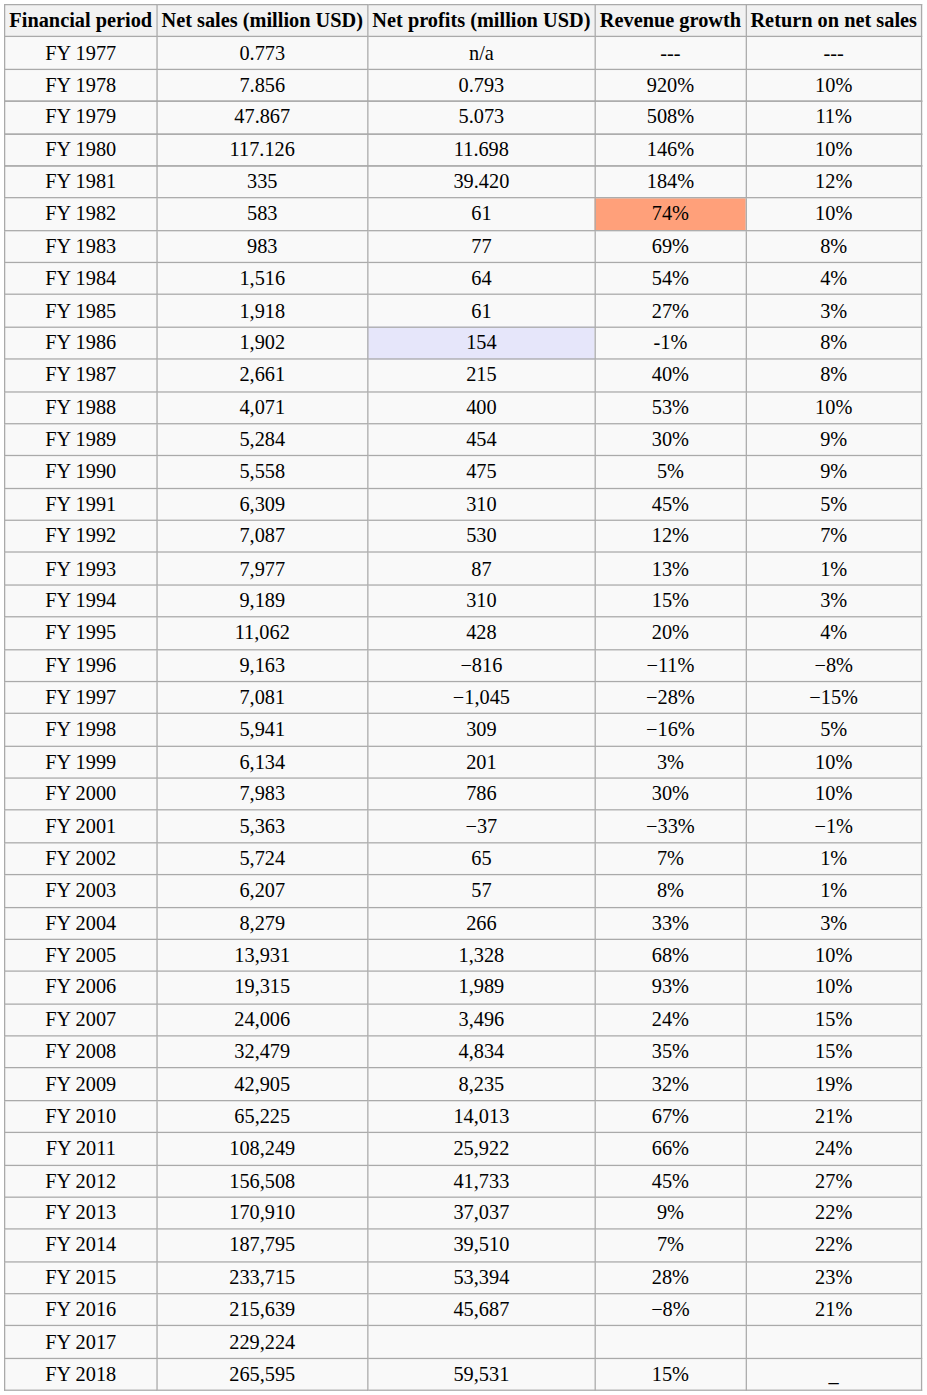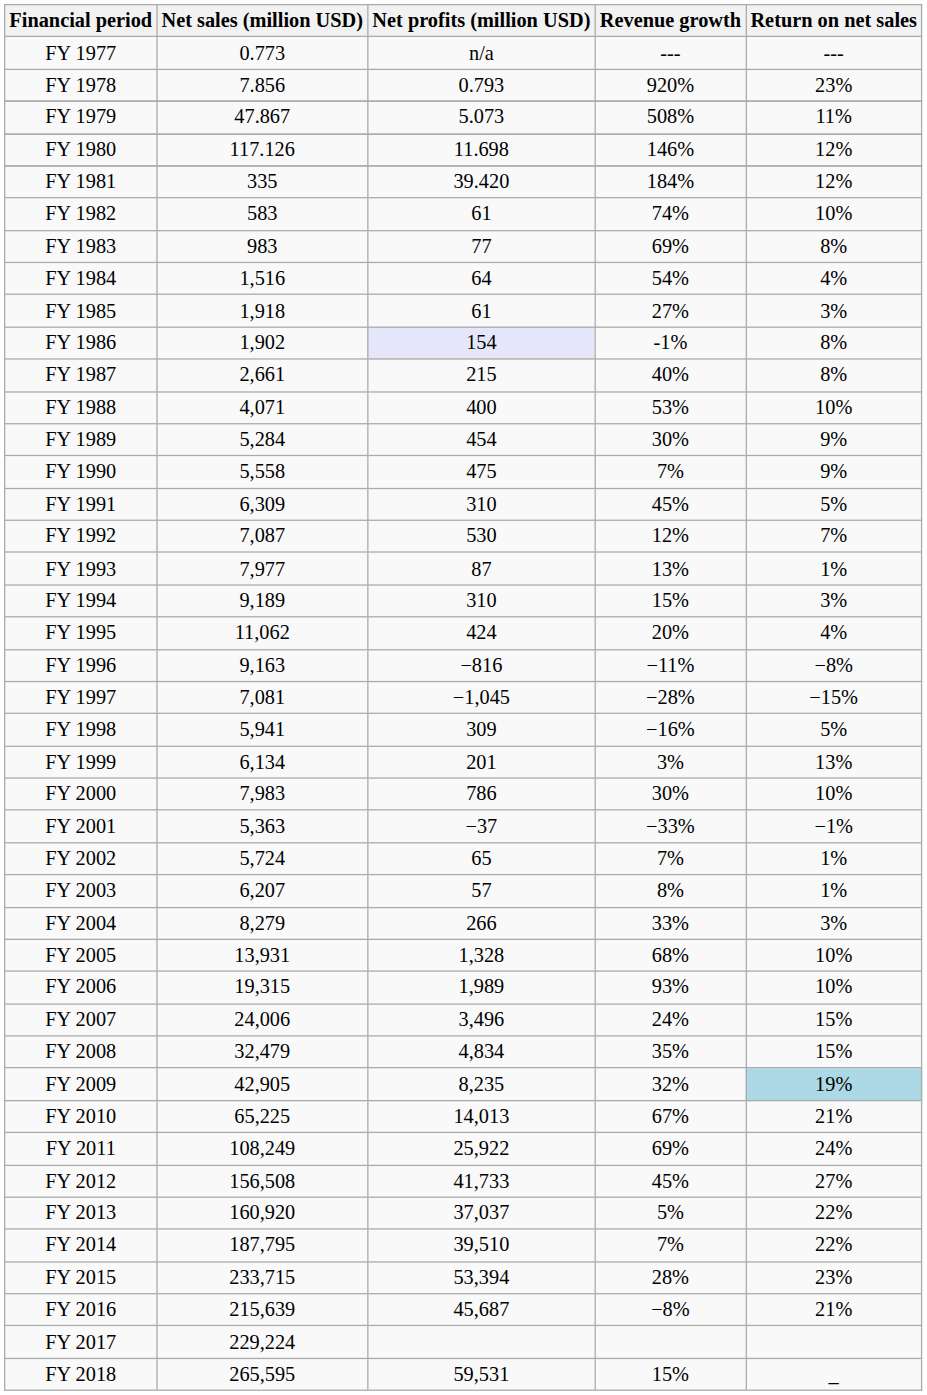 <table class="wikitable" style="text-align:center">
 <tr>
 <th>Financial period</th>
 <th>Net sales (million USD)</th>
 <th>Net profits (million USD)</th>
 <th>Revenue growth</th>
 <th>Return on net sales</th>
 </tr>
 <tr>
 <td>FY 1977</td>
 <td>0.773</td>
 <td>n/a</td>
 <td>---</td>
 <td>---</td>
 </tr>
 <tr>
 <td>FY 1978</td>
 <td>7.856</td>
 <td>0.793</td>
 <td>920%</td>
-<td>10%</td>
+<td>23%</td>
 </tr>
 <tr>
 </tr>
 <tr>
 <td>FY 1979</td>
 <td>47.867</td>
 <td>5.073</td>
 <td>508%</td>
 <td>11%</td>
 </tr>
 <tr>
 </tr>
 <tr>
 <td>FY 1980</td>
 <td>117.126</td>
 <td>11.698</td>
 <td>146%</td>
-<td>10%</td>
+<td>12%</td>
 </tr>
 <tr>
 </tr>
 <tr>
 <td>FY 1981</td>
 <td>335</td>
 <td>39.420</td>
 <td>184%</td>
 <td>12%</td>
 </tr>
 <tr>
 <td>FY 1982</td>
 <td>583</td>
 <td>61</td>
-<td style="background: lightsalmon;">74%</td>
+<td>74%</td>
 <td>10%</td>
 </tr>
 <tr>
 <td>FY 1983</td>
 <td>983</td>
 <td>77</td>
 <td>69%</td>
 <td>8%</td>
 </tr>
 <tr>
 <td>FY 1984</td>
 <td>1,516</td>
 <td>64</td>
 <td>54%</td>
 <td>4%</td>
 </tr>
 <tr>
 <td>FY 1985</td>
 <td>1,918</td>
 <td>61</td>
 <td>27%</td>
 <td>3%</td>
 </tr>
 <tr>
 <td>FY 1986</td>
 <td>1,902</td>
 <td style="background: lavender;">154</td>
 <td>-1%</td>
 <td>8%</td>
 </tr>
 <tr>
 <td>FY 1987</td>
 <td>2,661</td>
 <td>215</td>
 <td>40%</td>
 <td>8%</td>
 </tr>
 <tr>
 <td>FY 1988</td>
 <td>4,071</td>
 <td>400</td>
 <td>53%</td>
 <td>10%</td>
 </tr>
 <tr>
 <td>FY 1989</td>
 <td>5,284</td>
 <td>454</td>
 <td>30%</td>
 <td>9%</td>
 </tr>
 <tr>
 <td>FY 1990</td>
 <td>5,558</td>
 <td>475</td>
-<td>5%</td>
+<td>7%</td>
 <td>9%</td>
 </tr>
 <tr>
 <td>FY 1991</td>
 <td>6,309</td>
 <td>310</td>
 <td>45%</td>
 <td>5%</td>
 </tr>
 <tr>
 <td>FY 1992</td>
 <td>7,087</td>
 <td>530</td>
 <td>12%</td>
 <td>7%</td>
 </tr>
 <tr>
 <td>FY 1993</td>
 <td>7,977</td>
 <td>87</td>
 <td>13%</td>
 <td>1%</td>
 </tr>
 <tr>
 <td>FY 1994</td>
 <td>9,189</td>
 <td>310</td>
 <td>15%</td>
 <td>3%</td>
 </tr>
 <tr>
 <td>FY 1995</td>
 <td>11,062</td>
-<td>428</td>
+<td>424</td>
 <td>20%</td>
 <td>4%</td>
 </tr>
 <tr>
 <td>FY 1996</td>
 <td>9,163</td>
 <td>−816</td>
 <td>−11%</td>
 <td>−8%</td>
 </tr>
 <tr>
 <td>FY 1997</td>
 <td>7,081</td>
 <td>−1,045</td>
 <td>−28%</td>
 <td>−15%</td>
 </tr>
 <tr>
 <td>FY 1998</td>
 <td>5,941</td>
 <td>309</td>
 <td>−16%</td>
 <td>5%</td>
 </tr>
 <tr>
 <td>FY 1999</td>
 <td>6,134</td>
 <td>201</td>
 <td>3%</td>
-<td>10%</td>
+<td>13%</td>
 </tr>
 <tr>
 <td>FY 2000</td>
 <td>7,983</td>
 <td>786</td>
 <td>30%</td>
 <td>10%</td>
 </tr>
 <tr>
 <td>FY 2001</td>
 <td>5,363</td>
 <td>−37</td>
 <td>−33%</td>
 <td>−1%</td>
 </tr>
 <tr>
 <td>FY 2002</td>
 <td>5,724</td>
 <td>65</td>
 <td>7%</td>
 <td>1%</td>
 </tr>
 <tr>
 <td>FY 2003</td>
 <td>6,207</td>
 <td>57</td>
 <td>8%</td>
 <td>1%</td>
 </tr>
 <tr>
 <td>FY 2004</td>
 <td>8,279</td>
 <td>266</td>
 <td>33%</td>
 <td>3%</td>
 </tr>
 <tr>
 <td>FY 2005</td>
 <td>13,931</td>
 <td>1,328</td>
 <td>68%</td>
 <td>10%</td>
 </tr>
 <tr>
 <td>FY 2006</td>
 <td>19,315</td>
 <td>1,989</td>
 <td>93%</td>
 <td>10%</td>
 </tr>
 <tr>
 <td>FY 2007</td>
 <td>24,006</td>
 <td>3,496</td>
 <td>24%</td>
 <td>15%</td>
 </tr>
 <tr>
 <td>FY 2008</td>
 <td>32,479</td>
 <td>4,834</td>
 <td>35%</td>
 <td>15%</td>
 </tr>
 <tr>
 <td>FY 2009</td>
 <td>42,905</td>
 <td>8,235</td>
 <td>32%</td>
-<td>19%</td>
+<td style="background: lightblue;">19%</td>
 </tr>
 <tr>
 <td>FY 2010</td>
 <td>65,225</td>
 <td>14,013</td>
 <td>67%</td>
 <td>21%</td>
 </tr>
 <tr>
 <td>FY 2011</td>
 <td>108,249</td>
 <td>25,922</td>
-<td>66%</td>
+<td>69%</td>
 <td>24%</td>
 </tr>
 <tr>
 <td>FY 2012</td>
 <td>156,508</td>
 <td>41,733</td>
 <td>45%</td>
 <td>27%</td>
 </tr>
 <tr>
 <td>FY 2013</td>
-<td>170,910</td>
+<td>160,920</td>
 <td>37,037</td>
-<td>9%</td>
+<td>5%</td>
 <td>22%</td>
 </tr>
 <tr>
 <td>FY 2014</td>
 <td>187,795</td>
 <td>39,510</td>
 <td>7%</td>
 <td>22%</td>
 </tr>
 <tr>
 <td>FY 2015</td>
 <td>233,715</td>
 <td>53,394</td>
 <td>28%</td>
 <td>23%</td>
 </tr>
 <tr>
 <td>FY 2016</td>
 <td>215,639</td>
 <td>45,687</td>
 <td>−8%</td>
 <td>21%</td>
 </tr>
 <tr>
 <td>FY 2017</td>
 <td>229,224</td>
 <td></td>
 <td></td>
 <td></td>
 </tr>
 <tr>
 <td>FY 2018</td>
 <td>265,595</td>
 <td>59,531</td>
 <td>15%</td>
 <td>_</td>
 </tr>
 </table>
